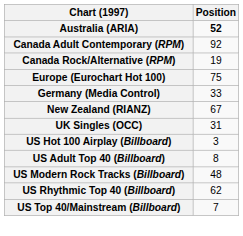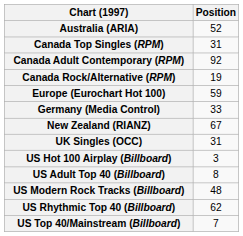 <table class="wikitable sortable plainrowheaders" style="text-align:center">
 <tr>
 <th scope="col" style="width:18em;">Chart (1997)</th>
 <th scope="col">Position</th>
 </tr>
 <tr>
 <th scope="row">Australia (ARIA)</th>
-<td><strong>52</strong></td>
+<td>52</td>
+</tr>
+<tr>
+<th scope="row">Canada Top Singles (<em>RPM</em>)</th>
+<td>31</td>
 </tr>
 <tr>
 <th scope="row">Canada Adult Contemporary (<em>RPM</em>)</th>
 <td>92</td>
 </tr>
 <tr>
 <th scope="row">Canada Rock/Alternative (<em>RPM</em>)</th>
 <td>19</td>
 </tr>
 <tr>
 <th scope="row">Europe (Eurochart Hot 100)</th>
-<td>75</td>
+<td>59</td>
 </tr>
 <tr>
 <th scope="row">Germany (Media Control)</th>
 <td>33</td>
 </tr>
 <tr>
 <th scope="row">New Zealand (RIANZ)</th>
 <td>67</td>
 </tr>
 <tr>
 <th scope="row">UK Singles (OCC)</th>
 <td>31</td>
 </tr>
 <tr>
 <th scope="row">US Hot 100 Airplay (<em>Billboard</em>)</th>
 <td>3</td>
 </tr>
 <tr>
 <th scope="row">US Adult Top 40 (<em>Billboard</em>)</th>
 <td>8</td>
 </tr>
 <tr>
 <th scope="row">US Modern Rock Tracks (<em>Billboard</em>)</th>
 <td>48</td>
 </tr>
 <tr>
 <th scope="row">US Rhythmic Top 40 (<em>Billboard</em>)</th>
 <td>62</td>
 </tr>
 <tr>
 <th scope="row">US Top 40/Mainstream (<em>Billboard</em>)</th>
 <td>7</td>
 </tr>
 </table>
